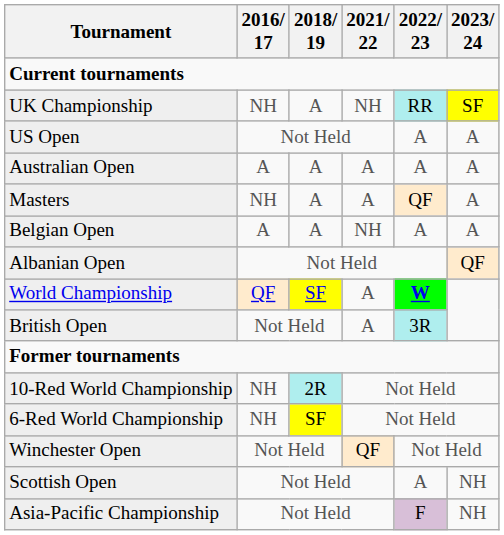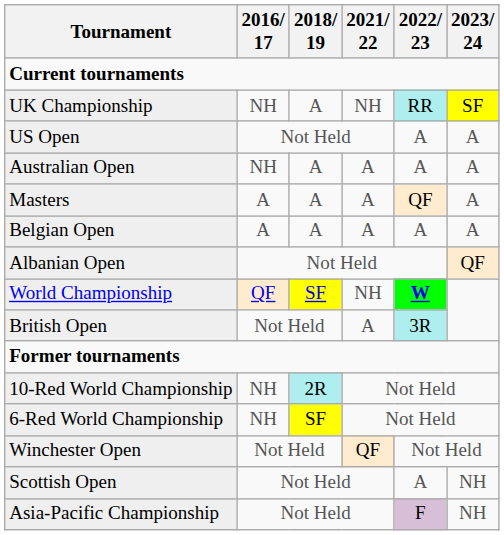 <table class="wikitable" style="font-size:85%;">
 <tr>
 <th>Tournament</th>
 <th>2016/<br>17</th>
 <th>2018/<br>19</th>
 <th>2021/<br>22</th>
 <th>2022/<br>23</th>
 <th>2023/<br>24</th>
 </tr>
 <tr>
 <td colspan="10"><strong>Current tournaments</strong></td>
 </tr>
 <tr>
 <td style="background:#EFEFEF;">UK Championship</td>
 <td align="center" style="color:#555555;">NH</td>
 <td align="center" style="color:#555555;">A</td>
 <td align="center" style="color:#555555;">NH</td>
 <td align="center" style="background:#afeeee;">RR</td>
 <td align="center" style="background:yellow;">SF</td>
 </tr>
 <tr>
 <td style="background:#EFEFEF;">US Open</td>
 <td align="center" colspan="3" style="color:#555555;">Not Held</td>
 <td align="center" style="color:#555555;">A</td>
 <td align="center" style="color:#555555;">A</td>
 </tr>
 <tr>
 <td style="background:#EFEFEF;">Australian Open</td>
-<td align="center" style="color:#555555;">A</td>
+<td align="center" style="color:#555555;">NH</td>
 <td align="center" style="color:#555555;">A</td>
 <td align="center" style="color:#555555;">A</td>
 <td align="center" style="color:#555555;">A</td>
 <td align="center" style="color:#555555;">A</td>
 </tr>
 <tr>
 <td style="background:#EFEFEF;">Masters</td>
-<td align="center" style="color:#555555;">NH</td>
+<td align="center" style="color:#555555;">A</td>
 <td align="center" style="color:#555555;">A</td>
 <td align="center" style="color:#555555;">A</td>
 <td align="center" style="background:#ffebcd;">QF</td>
 <td align="center" style="color:#555555;">A</td>
 </tr>
 <tr>
 <td style="background:#EFEFEF;">Belgian Open</td>
 <td align="center" style="color:#555555;">A</td>
 <td align="center" style="color:#555555;">A</td>
-<td align="center" style="color:#555555;">NH</td>
+<td align="center" style="color:#555555;">A</td>
 <td align="center" style="color:#555555;">A</td>
 <td align="center" style="color:#555555;">A</td>
 </tr>
 <tr>
 <td style="background:#EFEFEF;">Albanian Open</td>
 <td align="center" colspan="4" style="color:#555555;">Not Held</td>
 <td align="center" style="background:#ffebcd;">QF</td>
 </tr>
 <tr>
 <td style="background:#EFEFEF;"><a href='#'>World Championship</a></td>
 <td align="center" style="background:#ffebcd;"><a href='#'>QF</a></td>
 <td align="center" style="background:yellow;"><a href='#'>SF</a></td>
-<td align="center" style="color:#555555;">A</td>
+<td align="center" style="color:#555555;">NH</td>
 <td align="center" style="background:#00ff00;"><a href='#'><strong>W</strong></a></td>
 </tr>
 <tr>
 <td style="background:#EFEFEF;">British Open</td>
 <td align="center" colspan="2" style="color:#555555;">Not Held</td>
 <td align="center" style="color:#555555;">A</td>
 <td align="center" style="background:#afeeee;">3R</td>
 </tr>
 <tr>
 <td colspan="10"><strong>Former tournaments</strong></td>
 </tr>
 <tr>
 <td style="background:#EFEFEF;">10-Red World Championship</td>
 <td align="center" style="color:#555555;">NH</td>
 <td align="center" style="background:#afeeee;">2R</td>
 <td align="center" colspan="3" style="color:#555555;">Not Held</td>
 </tr>
 <tr>
 <td style="background:#EFEFEF;">6-Red World Championship</td>
 <td align="center" style="color:#555555;">NH</td>
 <td align="center" style="background:yellow;">SF</td>
 <td align="center" colspan="3" style="color:#555555;">Not Held</td>
 </tr>
 <tr>
 <td style="background:#EFEFEF;">Winchester Open</td>
 <td align="center" colspan="2" style="color:#555555;">Not Held</td>
 <td align="center" style="background:#ffebcd;">QF</td>
 <td align="center" colspan="2" style="color:#555555;">Not Held</td>
 </tr>
 <tr>
 <td style="background:#EFEFEF;">Scottish Open</td>
 <td align="center" colspan="3" style="color:#555555;">Not Held</td>
 <td align="center" style="color:#555555;">A</td>
 <td align="center" style="color:#555555;">NH</td>
 </tr>
 <tr>
 <td style="background:#EFEFEF;">Asia-Pacific Championship</td>
 <td align="center" colspan="3" style="color:#555555;">Not Held</td>
 <td align="center" style="background:thistle;">F</td>
 <td align="center" style="color:#555555;">NH</td>
 </tr>
 </table>
